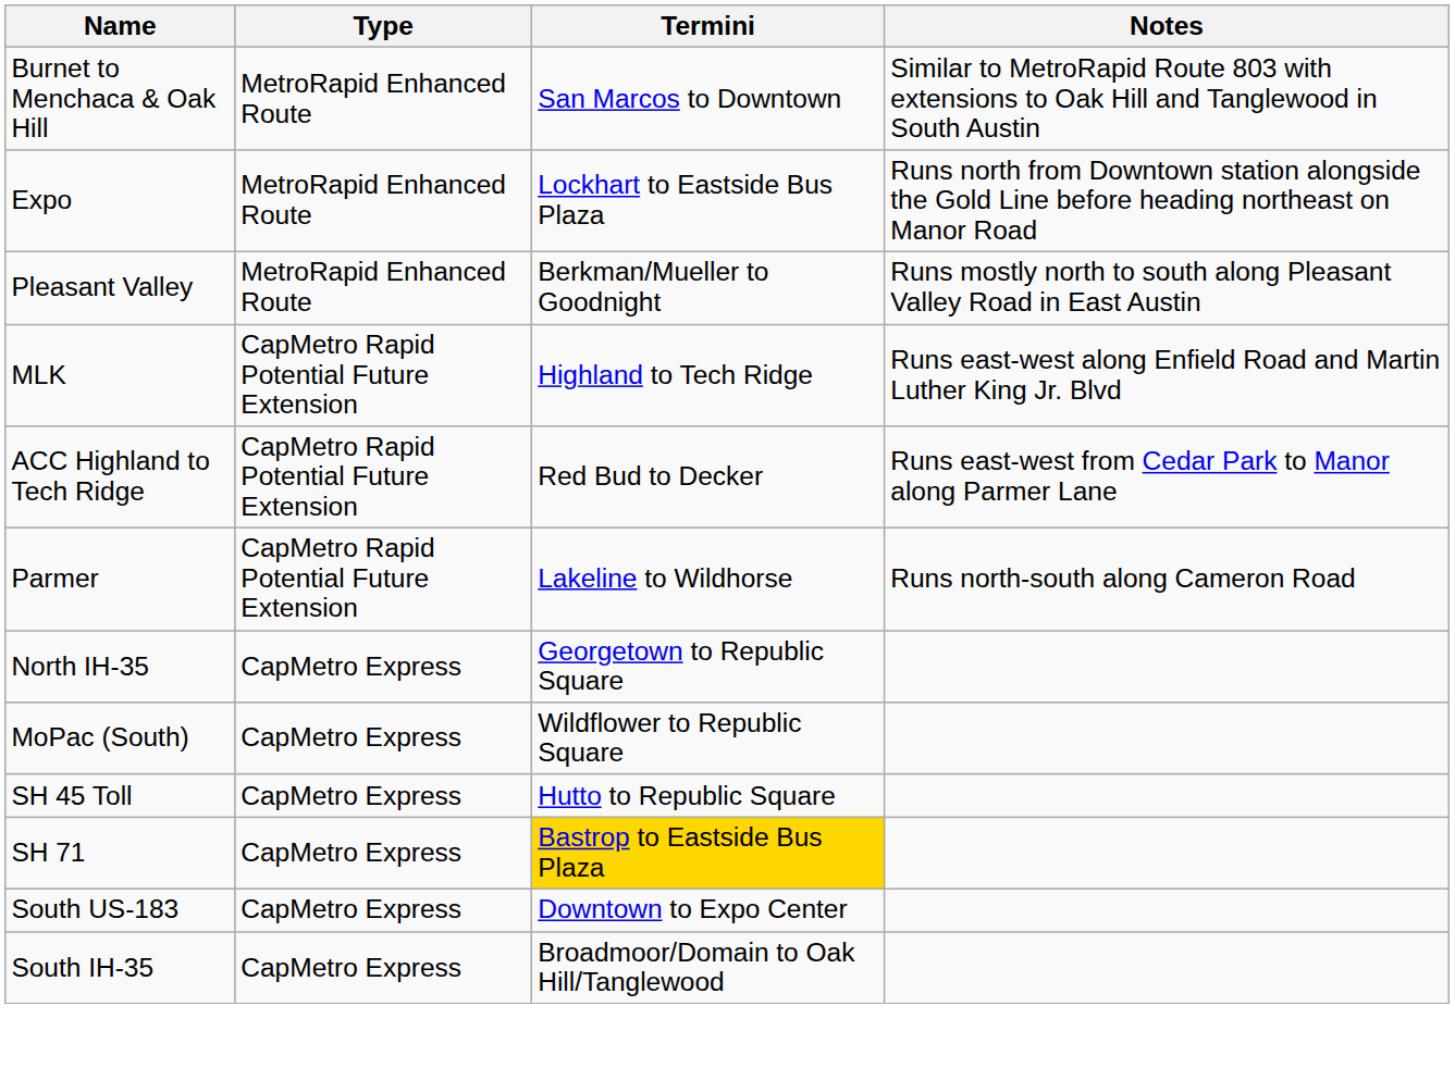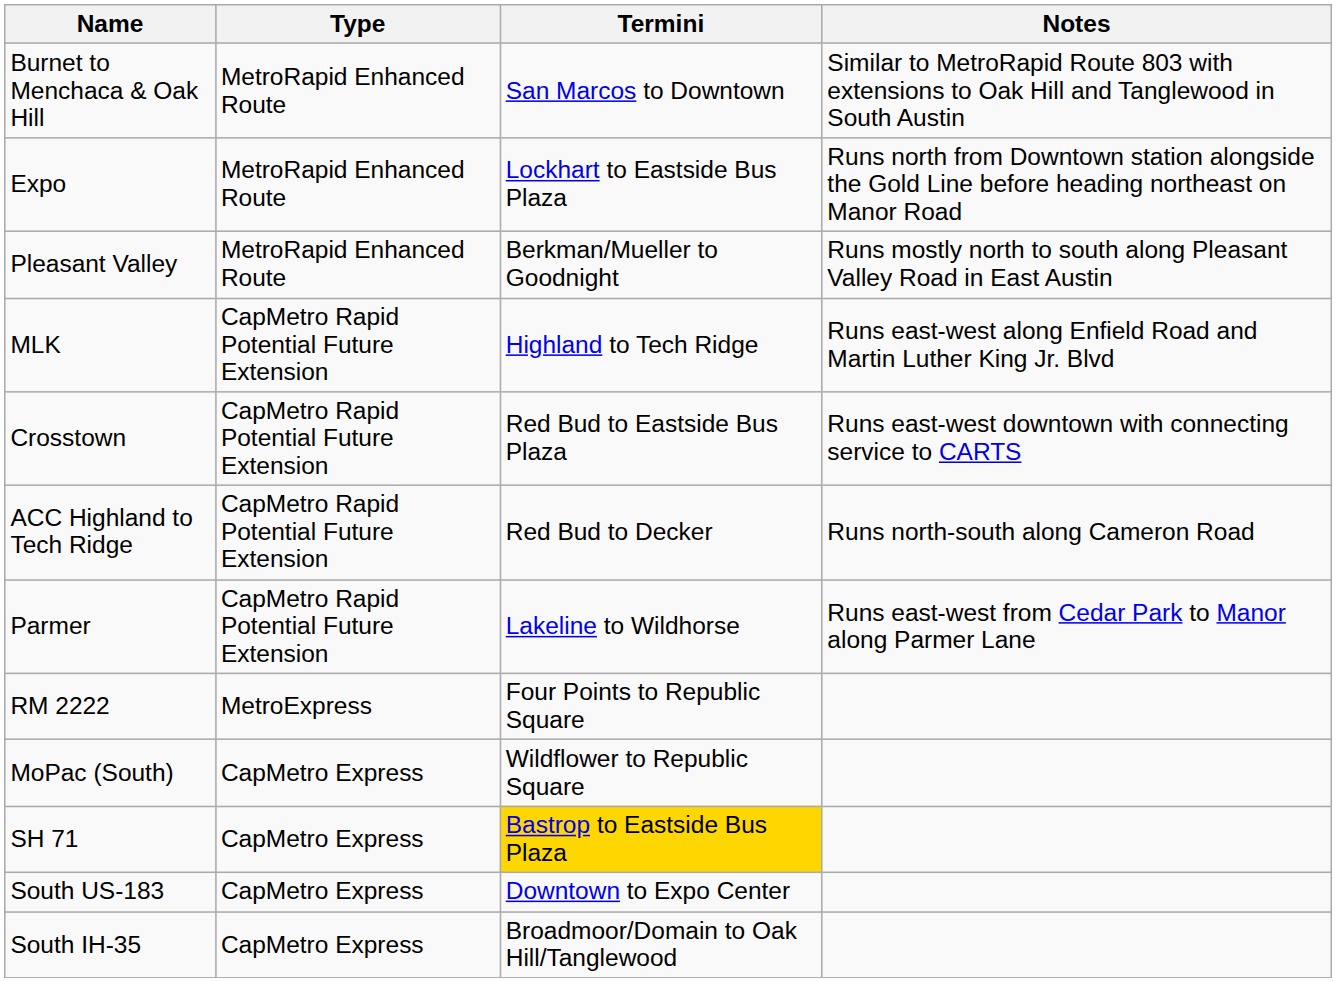 <table class="wikitable">
 <tr>
 <th>Name</th>
 <th>Type</th>
 <th>Termini</th>
 <th>Notes</th>
 </tr>
 <tr>
 <td>Burnet to Menchaca & Oak Hill</td>
 <td>MetroRapid Enhanced Route</td>
 <td><a href='#'>San Marcos</a> to Downtown</td>
 <td>Similar to MetroRapid Route 803 with extensions to Oak Hill and Tanglewood in South Austin</td>
 </tr>
 <tr>
 <td>Expo</td>
 <td>MetroRapid Enhanced Route</td>
 <td><a href='#'>Lockhart</a> to Eastside Bus Plaza</td>
 <td>Runs north from Downtown station alongside the Gold Line before heading northeast on Manor Road</td>
 </tr>
 <tr>
 <td>Pleasant Valley</td>
 <td>MetroRapid Enhanced Route</td>
 <td>Berkman/Mueller to Goodnight</td>
 <td>Runs mostly north to south along Pleasant Valley Road in East Austin</td>
 </tr>
 <tr>
 <td>MLK</td>
 <td>CapMetro Rapid  Potential Future Extension</td>
 <td><a href='#'>Highland</a> to Tech Ridge</td>
 <td>Runs east-west along Enfield Road and Martin Luther King Jr. Blvd</td>
 </tr>
 <tr>
+<td>Crosstown</td>
+<td>CapMetro Rapid Potential Future Extension</td>
+<td>Red Bud to Eastside Bus Plaza</td>
+<td>Runs east-west downtown with connecting service to <a href='#'>CARTS</a></td>
+</tr>
+<tr>
 <td>ACC Highland to Tech Ridge</td>
 <td>CapMetro Rapid Potential Future Extension</td>
 <td>Red Bud to Decker</td>
-<td>Runs east-west from <a href='#'>Cedar Park</a> to <a href='#'>Manor</a> along Parmer Lane</td>
+<td>Runs north-south along Cameron Road</td>
 </tr>
 <tr>
 <td>Parmer</td>
 <td>CapMetro Rapid Potential Future Extension</td>
 <td><a href='#'>Lakeline</a> to Wildhorse</td>
-<td>Runs north-south along Cameron Road</td>
+<td>Runs east-west from <a href='#'>Cedar Park</a> to <a href='#'>Manor</a> along Parmer Lane</td>
 </tr>
 <tr>
-<td>North IH-35</td>
-<td>CapMetro Express</td>
-<td><a href='#'>Georgetown</a> to Republic Square</td>
+<td>RM 2222</td>
+<td>MetroExpress</td>
+<td>Four Points to Republic Square</td>
 <td></td>
 </tr>
 <tr>
 <td>MoPac (South)</td>
 <td>CapMetro Express</td>
 <td>Wildflower to Republic Square</td>
-<td></td>
-</tr>
-<tr>
-<td>SH 45 Toll</td>
-<td>CapMetro Express</td>
-<td><a href='#'>Hutto</a> to Republic Square</td>
 <td></td>
 </tr>
 <tr>
 <td>SH 71</td>
 <td>CapMetro Express</td>
 <td style="background: gold;"><a href='#'>Bastrop</a> to Eastside Bus Plaza</td>
 <td></td>
 </tr>
 <tr>
 <td>South US-183</td>
 <td>CapMetro Express</td>
 <td><a href='#'>Downtown</a> to Expo Center</td>
 <td></td>
 </tr>
 <tr>
 <td>South IH-35</td>
 <td>CapMetro Express</td>
 <td>Broadmoor/Domain to Oak Hill/Tanglewood</td>
 <td></td>
 </tr>
 </table>
